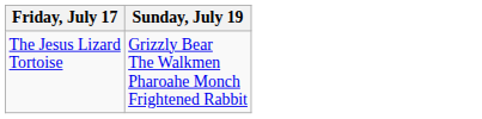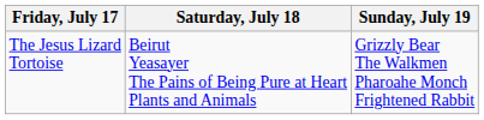 <table class="wikitable">
 <tr>
 <th>Friday, July 17</th>
+<th>Saturday, July 18</th>
 <th>Sunday, July 19</th>
 </tr>
 <tr valign="top">
 <td><a href='#'>The Jesus Lizard</a><br><a href='#'>Tortoise</a></td>
+<td><a href='#'>Beirut</a><br><a href='#'>Yeasayer</a><br><a href='#'>The Pains of Being Pure at Heart</a><br><a href='#'>Plants and Animals</a></td>
 <td><a href='#'>Grizzly Bear</a><br><a href='#'>The Walkmen</a><br><a href='#'>Pharoahe Monch</a><br><a href='#'>Frightened Rabbit</a></td>
 </tr>
 </table>
